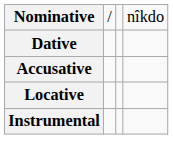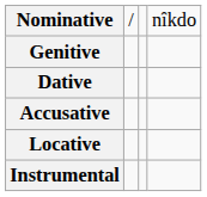 <table class="wikitable">
 <tr>
 <th>Nominative</th>
 <td> / </td>
 <td></td>
 <td>nȋkdo</td>
+</tr>
+<tr>
+<th>Genitive</th>
+<td></td>
+<td></td>
+<td></td>
 </tr>
 <tr>
 <th>Dative</th>
 <td></td>
 <td></td>
 <td></td>
 </tr>
 <tr>
 <th>Accusative</th>
 <td></td>
 <td></td>
 <td></td>
 </tr>
 <tr>
 <th>Locative</th>
 <td></td>
 <td></td>
 <td></td>
 </tr>
 <tr>
 <th>Instrumental</th>
 <td></td>
 <td></td>
 <td></td>
 </tr>
 </table>
